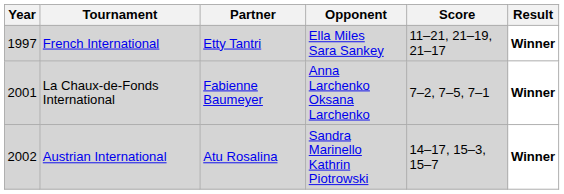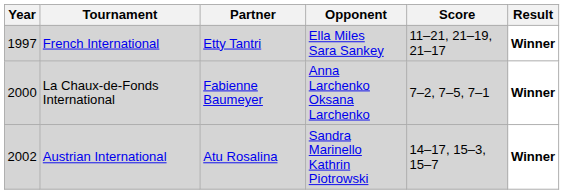 <table class="sortable wikitable" style="font-size: 90%;">
 <tr>
 <th>Year</th>
 <th>Tournament</th>
 <th>Partner</th>
 <th>Opponent</th>
 <th>Score</th>
 <th>Result</th>
 </tr>
 <tr style="background:#D5D5D5">
 <td align="center">1997</td>
 <td align="left"><a href='#'>French International</a></td>
 <td align="left"> <a href='#'>Etty Tantri</a></td>
 <td align="left"> <a href='#'>Ella Miles</a><br> <a href='#'>Sara Sankey</a></td>
 <td align="left">11–21, 21–19, 21–17</td>
 <td style="text-align:left; background:white"> <strong>Winner</strong></td>
 </tr>
 <tr style="background:#D5D5D5">
-<td align="center">2001</td>
+<td align="center">2000</td>
 <td align="left">La Chaux-de-Fonds International</td>
 <td align="left"> <a href='#'>Fabienne Baumeyer</a></td>
 <td align="left"> <a href='#'>Anna Larchenko</a><br> <a href='#'>Oksana Larchenko</a></td>
 <td align="left">7–2, 7–5, 7–1</td>
 <td style="text-align:left; background:white"> <strong>Winner</strong></td>
 </tr>
 <tr style="background:#D5D5D5">
 <td align="center">2002</td>
 <td align="left"><a href='#'>Austrian International</a></td>
 <td align="left"> <a href='#'>Atu Rosalina</a></td>
 <td align="left"> <a href='#'>Sandra Marinello</a><br> <a href='#'>Kathrin Piotrowski</a></td>
 <td align="left">14–17, 15–3, 15–7</td>
 <td style="text-align:left; background:white"> <strong>Winner</strong></td>
 </tr>
 </table>
